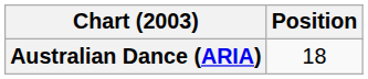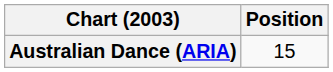 <table class="wikitable plainrowheaders" style="text-align:center">
 <tr>
 <th>Chart (2003)</th>
 <th>Position</th>
 </tr>
 <tr>
 <th scope="row">Australian Dance (<a href='#'>ARIA</a>)</th>
-<td>18</td>
+<td>15</td>
 </tr>
 </table>
